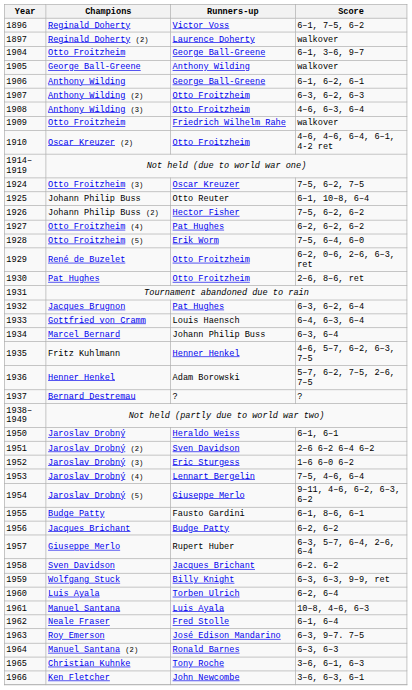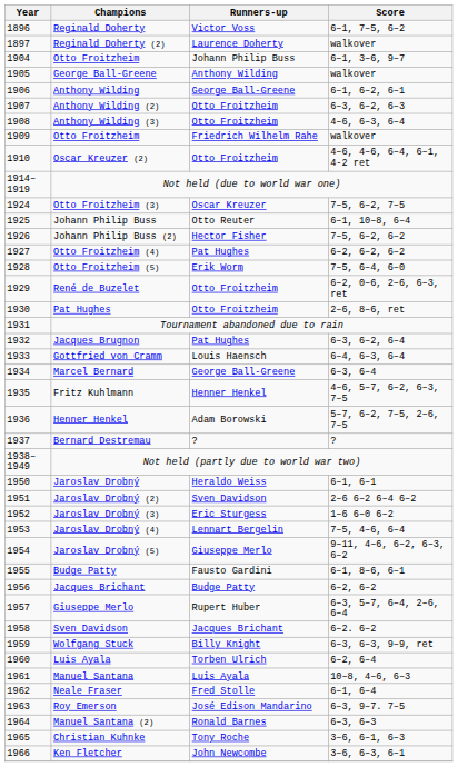 <table class="wikitable sortable">
 <tr>
 <th style="width:60px;">Year</th>
 <th style="width:200px;">Champions</th>
 <th style="width:200px;">Runners-up</th>
 <th style="width:180px;">Score</th>
 </tr>
 <tr>
 <td>1896</td>
 <td> <a href='#'>Reginald Doherty</a></td>
 <td> <a href='#'>Victor Voss</a></td>
 <td>6–1, 7–5, 6–2</td>
 </tr>
 <tr>
 <td>1897</td>
 <td> <a href='#'>Reginald Doherty</a> <small>(2)</small></td>
 <td> <a href='#'>Laurence Doherty</a></td>
 <td>walkover</td>
 </tr>
 <tr>
 <td>1904</td>
 <td> <a href='#'>Otto Froitzheim</a></td>
-<td> <a href='#'>George Ball-Greene</a></td>
+<td> Johann Philip Buss</td>
 <td>6–1, 3–6, 9–7</td>
 </tr>
 <tr>
 <td>1905</td>
 <td> <a href='#'>George Ball-Greene</a></td>
 <td> <a href='#'>Anthony Wilding</a></td>
 <td>walkover</td>
 </tr>
 <tr>
 <td>1906 </td>
 <td> <a href='#'>Anthony Wilding</a></td>
 <td> <a href='#'>George Ball-Greene</a></td>
 <td>6–1, 6–2, 6–1</td>
 </tr>
 <tr>
 <td>1907 </td>
 <td> <a href='#'>Anthony Wilding</a> <small>(2)</small></td>
 <td> <a href='#'>Otto Froitzheim</a></td>
 <td>6–3, 6–2, 6–3</td>
 </tr>
 <tr>
 <td>1908 </td>
 <td> <a href='#'>Anthony Wilding</a> <small>(3)</small></td>
 <td> <a href='#'>Otto Froitzheim</a></td>
 <td>4–6, 6–3, 6–4</td>
 </tr>
 <tr>
 <td>1909</td>
 <td> <a href='#'>Otto Froitzheim</a></td>
 <td> <a href='#'>Friedrich Wilhelm Rahe</a></td>
 <td>walkover</td>
 </tr>
 <tr>
 <td>1910</td>
 <td> <a href='#'>Oscar Kreuzer</a> <small>(2)</small></td>
 <td> <a href='#'>Otto Froitzheim</a></td>
 <td>4–6, 4–6, 6–4, 6–1, 4-2 ret</td>
 </tr>
 <tr>
 <td>1914–1919</td>
 <td colspan=3 align=center><em>Not held (due to world war one)</em></td>
 </tr>
 <tr>
 <td>1924</td>
 <td> <a href='#'>Otto Froitzheim</a> <small>(3)</small></td>
 <td> <a href='#'>Oscar Kreuzer</a></td>
 <td>7–5, 6–2, 7–5</td>
 </tr>
 <tr>
 <td>1925</td>
 <td> Johann Philip Buss</td>
 <td> Otto Reuter</td>
 <td>6–1, 10–8, 6–4</td>
 </tr>
 <tr>
 <td>1926</td>
 <td> Johann Philip Buss <small>(2)</small></td>
 <td> <a href='#'>Hector Fisher</a></td>
 <td>7–5, 6–2, 6–2</td>
 </tr>
 <tr>
 <td>1927</td>
 <td> <a href='#'>Otto Froitzheim</a> <small>(4)</small></td>
 <td> <a href='#'>Pat Hughes</a></td>
 <td>6–2, 6–2, 6–2</td>
 </tr>
 <tr>
 <td>1928</td>
 <td> <a href='#'>Otto Froitzheim</a> <small>(5)</small></td>
 <td> <a href='#'>Erik Worm</a></td>
 <td>7–5, 6–4, 6–0</td>
 </tr>
 <tr>
 <td>1929</td>
 <td> <a href='#'>René de Buzelet</a></td>
 <td> <a href='#'>Otto Froitzheim</a></td>
 <td>6–2, 0–6, 2–6, 6–3, ret</td>
 </tr>
 <tr>
 <td>1930</td>
 <td> <a href='#'>Pat Hughes</a></td>
 <td> <a href='#'>Otto Froitzheim</a></td>
 <td>2–6, 8–6, ret</td>
 </tr>
 <tr>
 <td>1931</td>
 <td colspan=3 align=center><em>Tournament abandoned due to rain</em></td>
 </tr>
 <tr>
 <td>1932</td>
 <td> <a href='#'>Jacques Brugnon</a></td>
 <td> <a href='#'>Pat Hughes</a></td>
 <td>6–3, 6–2, 6–4</td>
 </tr>
 <tr>
 <td>1933</td>
 <td> <a href='#'>Gottfried von Cramm</a></td>
 <td> Louis Haensch</td>
 <td>6–4, 6–3, 6–4</td>
 </tr>
 <tr>
 <td>1934</td>
 <td> <a href='#'>Marcel Bernard</a></td>
-<td> Johann Philip Buss</td>
+<td> <a href='#'>George Ball-Greene</a></td>
 <td>6–3, 6–4</td>
 </tr>
 <tr>
 <td>1935</td>
 <td> Fritz Kuhlmann</td>
 <td> <a href='#'>Henner Henkel</a></td>
 <td>4–6, 5–7, 6–2, 6–3, 7–5</td>
 </tr>
 <tr>
 <td>1936</td>
 <td> <a href='#'>Henner Henkel</a></td>
 <td> Adam Borowski</td>
 <td>5–7, 6–2, 7–5, 2–6, 7–5</td>
 </tr>
 <tr>
 <td>1937</td>
 <td> <a href='#'>Bernard Destremau</a></td>
 <td>?</td>
 <td>?</td>
 </tr>
 <tr>
 <td>1938–1949</td>
 <td colspan=3 align=center><em>Not held (partly due to world war two)</em></td>
 </tr>
 <tr>
 <td>1950</td>
 <td>  <a href='#'>Jaroslav Drobný</a></td>
 <td> <a href='#'>Heraldo Weiss</a></td>
 <td>6–1, 6–1</td>
 </tr>
 <tr>
 <td>1951</td>
 <td>  <a href='#'>Jaroslav Drobný</a> <small>(2)</small></td>
 <td> <a href='#'>Sven Davidson</a></td>
 <td>2–6 6–2 6–4 6–2</td>
 </tr>
 <tr>
 <td>1952</td>
 <td>  <a href='#'>Jaroslav Drobný</a> <small>(3)</small></td>
 <td> <a href='#'>Eric Sturgess</a></td>
 <td>1–6 6–0 6–2</td>
 </tr>
 <tr>
 <td>1953</td>
 <td>  <a href='#'>Jaroslav Drobný</a> <small>(4)</small></td>
 <td> <a href='#'>Lennart Bergelin</a></td>
 <td>7–5, 4–6, 6–4</td>
 </tr>
 <tr>
 <td>1954</td>
 <td>  <a href='#'>Jaroslav Drobný</a> <small>(5)</small></td>
 <td> <a href='#'>Giuseppe Merlo</a></td>
 <td>9–11, 4–6, 6–2, 6–3, 6–2</td>
 </tr>
 <tr>
 <td>1955 </td>
 <td> <a href='#'>Budge Patty</a></td>
 <td> Fausto Gardini</td>
 <td>6–1, 8–6, 6–1</td>
 </tr>
 <tr>
 <td>1956 </td>
 <td> <a href='#'>Jacques Brichant</a></td>
 <td> <a href='#'>Budge Patty</a></td>
 <td>6–2, 6–2</td>
 </tr>
 <tr>
 <td>1957</td>
 <td> <a href='#'>Giuseppe Merlo</a></td>
 <td> Rupert Huber</td>
 <td>6–3, 5–7, 6–4, 2–6, 6–4</td>
 </tr>
 <tr>
 <td>1958</td>
 <td> <a href='#'>Sven Davidson</a></td>
 <td> <a href='#'>Jacques Brichant</a></td>
 <td>6–2. 6–2</td>
 </tr>
 <tr>
 <td>1959</td>
 <td> <a href='#'>Wolfgang Stuck</a></td>
 <td> <a href='#'>Billy Knight</a></td>
 <td>6–3, 6–3, 9–9, ret</td>
 </tr>
 <tr>
 <td>1960</td>
 <td> <a href='#'>Luis Ayala</a></td>
 <td> <a href='#'>Torben Ulrich</a></td>
 <td>6–2, 6–4</td>
 </tr>
 <tr>
 <td>1961</td>
 <td> <a href='#'>Manuel Santana</a></td>
 <td> <a href='#'>Luis Ayala</a></td>
 <td>10–8, 4–6, 6–3</td>
 </tr>
 <tr>
 <td>1962</td>
 <td> <a href='#'>Neale Fraser</a></td>
 <td> <a href='#'>Fred Stolle</a></td>
 <td>6–1, 6–4</td>
 </tr>
 <tr>
 <td>1963</td>
 <td> <a href='#'>Roy Emerson</a></td>
 <td> <a href='#'>José Edison Mandarino</a></td>
 <td>6–3, 9–7. 7–5</td>
 </tr>
 <tr>
 <td>1964 </td>
 <td> <a href='#'>Manuel Santana</a> <small>(2)</small></td>
 <td> <a href='#'>Ronald Barnes</a></td>
 <td>6–3, 6–3</td>
 </tr>
 <tr>
 <td>1965 </td>
 <td> <a href='#'>Christian Kuhnke</a></td>
 <td> <a href='#'>Tony Roche</a></td>
 <td>3–6, 6–1, 6–3</td>
 </tr>
 <tr>
 <td>1966</td>
 <td> <a href='#'>Ken Fletcher</a></td>
 <td> <a href='#'>John Newcombe</a></td>
 <td>3–6, 6–3, 6–1</td>
 </tr>
 <tr>
 </tr>
 </table>
